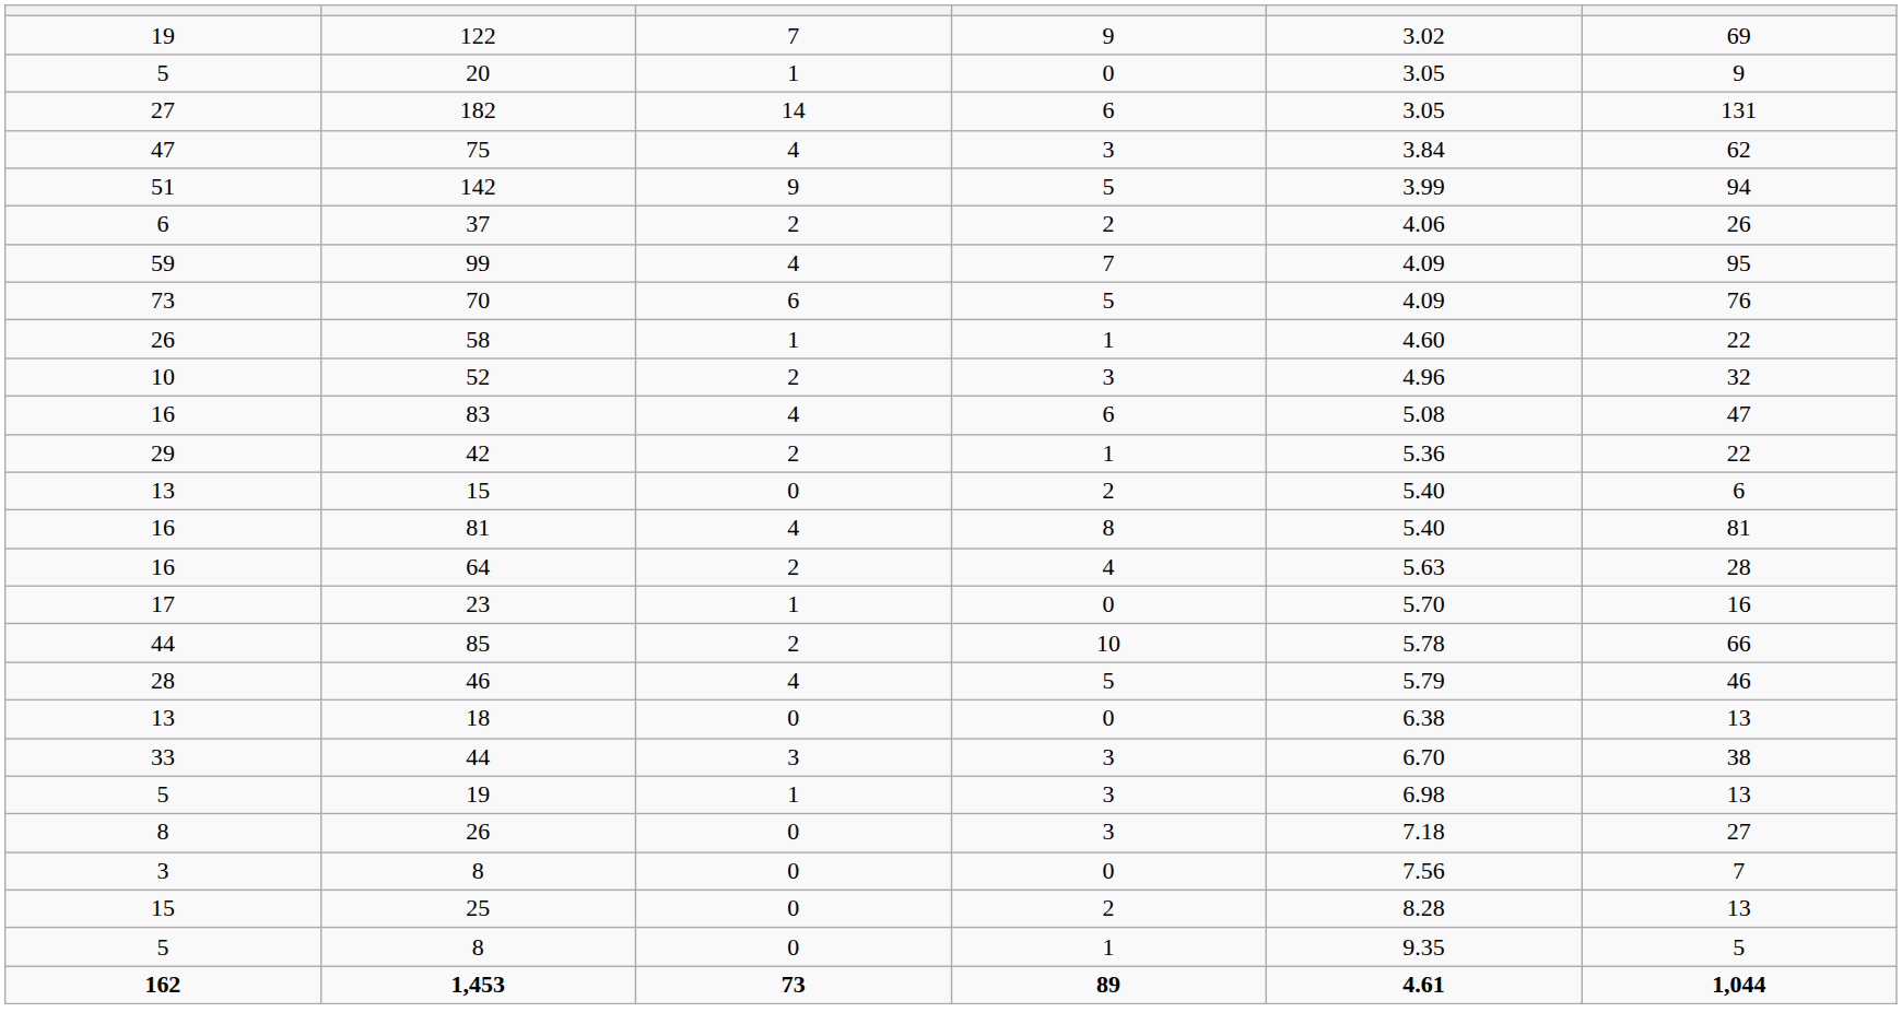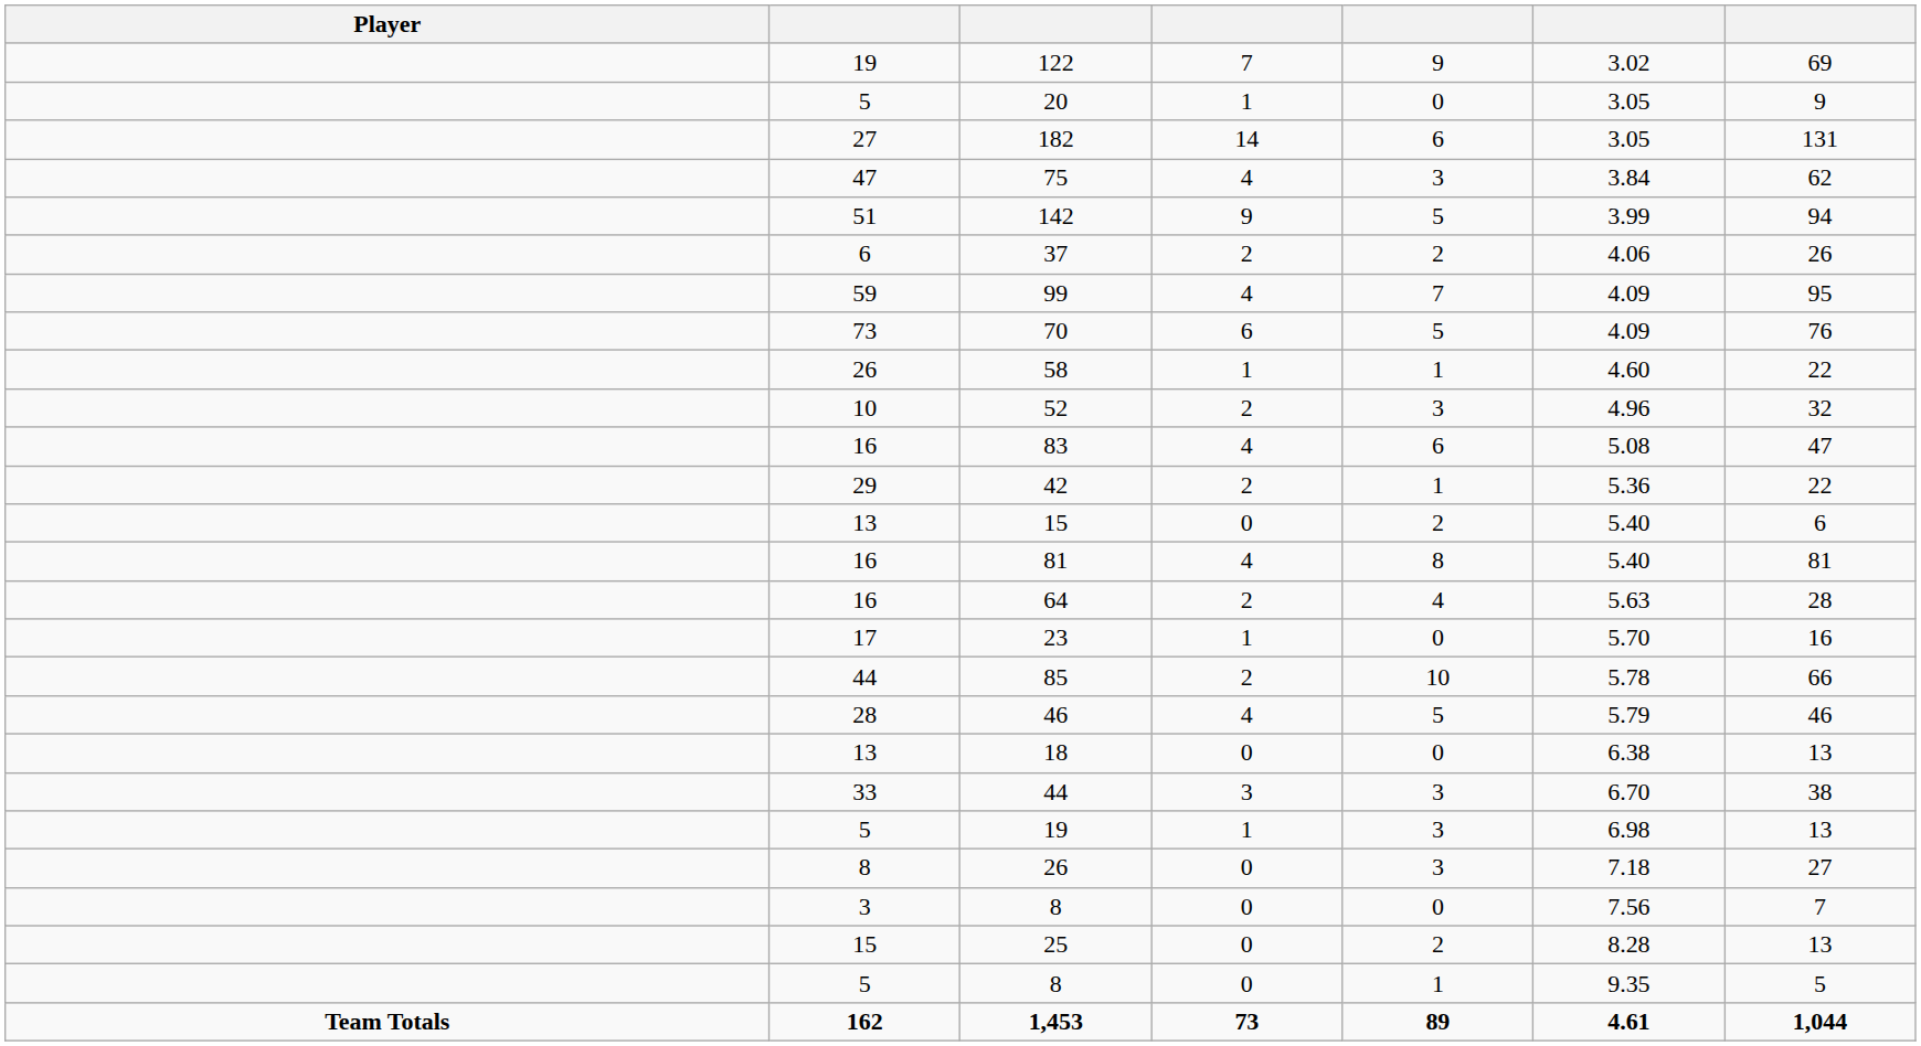 <table class="wikitable sortable" style="text-align:center;" width="100%">
 <tr>
+<th width="40%">Player</th>
 <th width="10%"></th>
 <th width="10%" data-sort-type="number"></th>
 <th width="10%"></th>
 <th width="10%"></th>
 <th width="10%"></th>
 <th width="10%"></th>
 </tr>
 <tr>
+<td></td>
 <td>19</td>
 <td>122</td>
 <td>7</td>
 <td>9</td>
 <td>3.02</td>
 <td>69</td>
 </tr>
 <tr>
+<td></td>
 <td>5</td>
 <td>20</td>
 <td>1</td>
 <td>0</td>
 <td>3.05</td>
 <td>9</td>
 </tr>
 <tr>
+<td></td>
 <td>27</td>
 <td>182</td>
 <td>14</td>
 <td>6</td>
 <td>3.05</td>
 <td>131</td>
 </tr>
 <tr>
+<td></td>
 <td>47</td>
 <td>75</td>
 <td>4</td>
 <td>3</td>
 <td>3.84</td>
 <td>62</td>
 </tr>
 <tr>
+<td></td>
 <td>51</td>
 <td>142</td>
 <td>9</td>
 <td>5</td>
 <td>3.99</td>
 <td>94</td>
 </tr>
 <tr>
+<td></td>
 <td>6</td>
 <td>37</td>
 <td>2</td>
 <td>2</td>
 <td>4.06</td>
 <td>26</td>
 </tr>
 <tr>
+<td></td>
 <td>59</td>
 <td>99</td>
 <td>4</td>
 <td>7</td>
 <td>4.09</td>
 <td>95</td>
 </tr>
 <tr>
+<td></td>
 <td>73</td>
 <td>70</td>
 <td>6</td>
 <td>5</td>
 <td>4.09</td>
 <td>76</td>
 </tr>
 <tr>
+<td></td>
 <td>26</td>
 <td>58</td>
 <td>1</td>
 <td>1</td>
 <td>4.60</td>
 <td>22</td>
 </tr>
 <tr>
+<td></td>
 <td>10</td>
 <td>52</td>
 <td>2</td>
 <td>3</td>
 <td>4.96</td>
 <td>32</td>
 </tr>
 <tr>
+<td></td>
 <td>16</td>
 <td>83</td>
 <td>4</td>
 <td>6</td>
 <td>5.08</td>
 <td>47</td>
 </tr>
 <tr>
+<td></td>
 <td>29</td>
 <td>42</td>
 <td>2</td>
 <td>1</td>
 <td>5.36</td>
 <td>22</td>
 </tr>
 <tr>
+<td></td>
 <td>13</td>
 <td>15</td>
 <td>0</td>
 <td>2</td>
 <td>5.40</td>
 <td>6</td>
 </tr>
 <tr>
+<td></td>
 <td>16</td>
 <td>81</td>
 <td>4</td>
 <td>8</td>
 <td>5.40</td>
 <td>81</td>
 </tr>
 <tr>
+<td></td>
 <td>16</td>
 <td>64</td>
 <td>2</td>
 <td>4</td>
 <td>5.63</td>
 <td>28</td>
 </tr>
 <tr>
+<td></td>
 <td>17</td>
 <td>23</td>
 <td>1</td>
 <td>0</td>
 <td>5.70</td>
 <td>16</td>
 </tr>
 <tr>
+<td></td>
 <td>44</td>
 <td>85</td>
 <td>2</td>
 <td>10</td>
 <td>5.78</td>
 <td>66</td>
 </tr>
 <tr>
+<td></td>
 <td>28</td>
 <td>46</td>
 <td>4</td>
 <td>5</td>
 <td>5.79</td>
 <td>46</td>
 </tr>
 <tr>
+<td></td>
 <td>13</td>
 <td>18</td>
 <td>0</td>
 <td>0</td>
 <td>6.38</td>
 <td>13</td>
 </tr>
 <tr>
+<td></td>
 <td>33</td>
 <td>44</td>
 <td>3</td>
 <td>3</td>
 <td>6.70</td>
 <td>38</td>
 </tr>
 <tr>
+<td></td>
 <td>5</td>
 <td>19</td>
 <td>1</td>
 <td>3</td>
 <td>6.98</td>
 <td>13</td>
 </tr>
 <tr>
+<td></td>
 <td>8</td>
 <td>26</td>
 <td>0</td>
 <td>3</td>
 <td>7.18</td>
 <td>27</td>
 </tr>
 <tr>
+<td></td>
 <td>3</td>
 <td>8</td>
 <td>0</td>
 <td>0</td>
 <td>7.56</td>
 <td>7</td>
 </tr>
 <tr>
+<td></td>
 <td>15</td>
 <td>25</td>
 <td>0</td>
 <td>2</td>
 <td>8.28</td>
 <td>13</td>
 </tr>
 <tr>
+<td></td>
 <td>5</td>
 <td>8</td>
 <td>0</td>
 <td>1</td>
 <td>9.35</td>
 <td>5</td>
 </tr>
 <tr>
+<td><strong>Team Totals</strong></td>
 <td><strong>162</strong></td>
 <td><strong>1,453</strong></td>
 <td><strong>73</strong></td>
 <td><strong>89</strong></td>
 <td><strong>4.61</strong></td>
 <td><strong>1,044</strong></td>
 </tr>
 </table>
